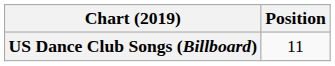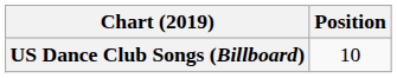 <table class="wikitable plainrowheaders" style="text-align:center">
 <tr>
 <th scope="col">Chart (2019)</th>
 <th scope="col">Position</th>
 </tr>
 <tr>
 <th scope="row">US Dance Club Songs (<em>Billboard</em>)</th>
-<td>11</td>
+<td>10</td>
 </tr>
 </table>
